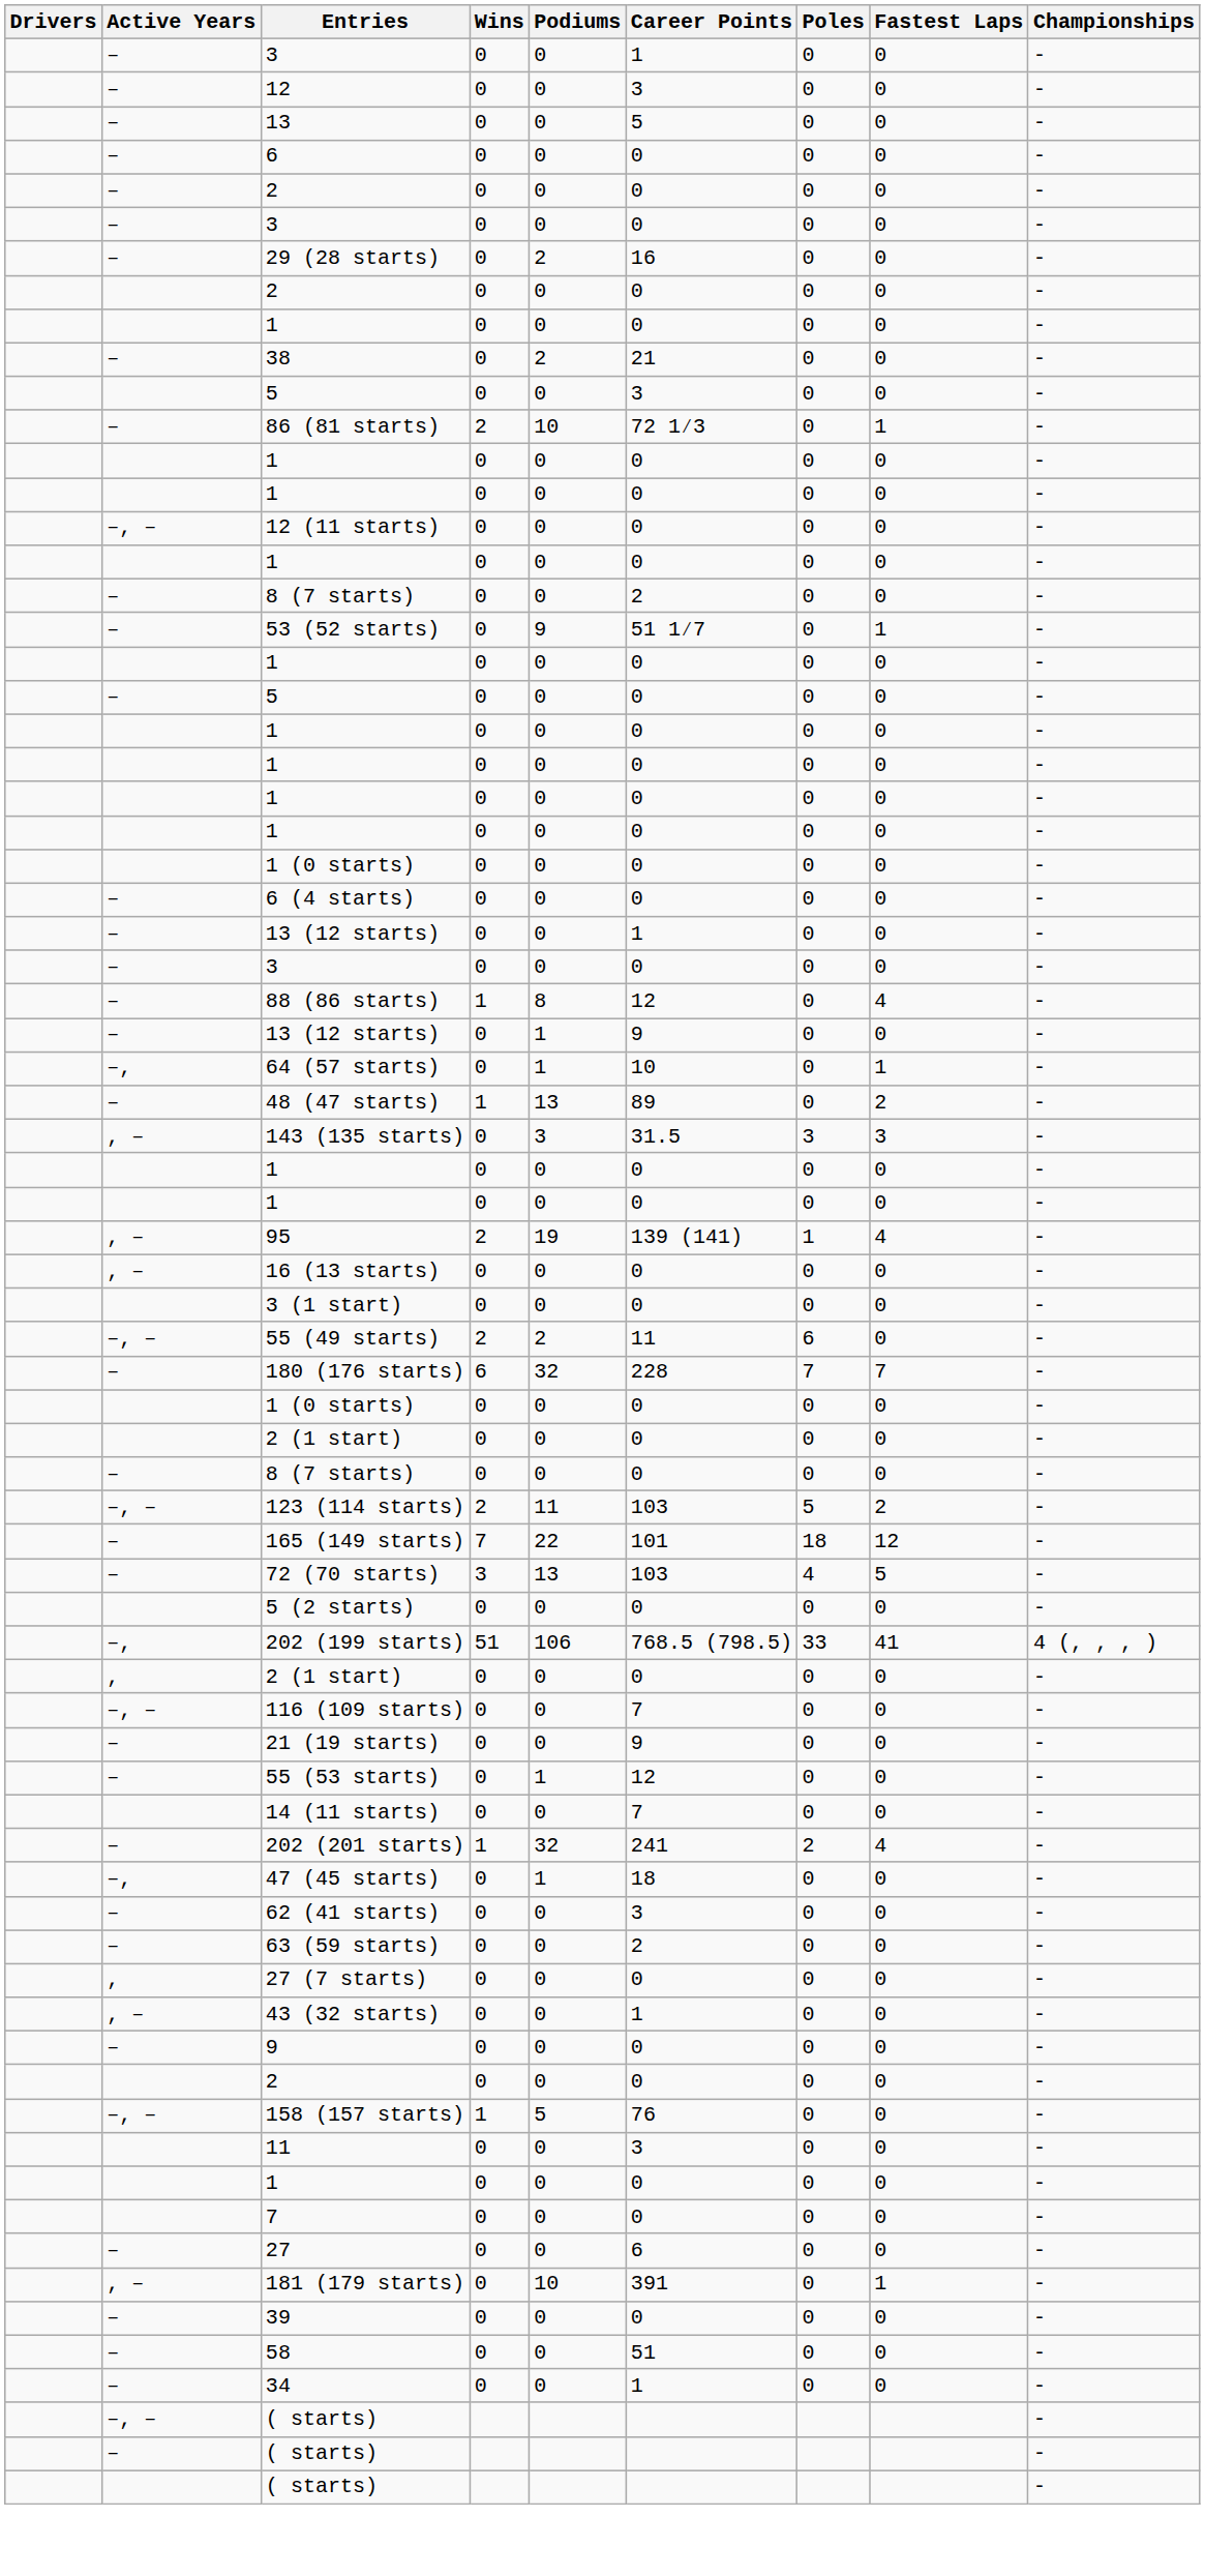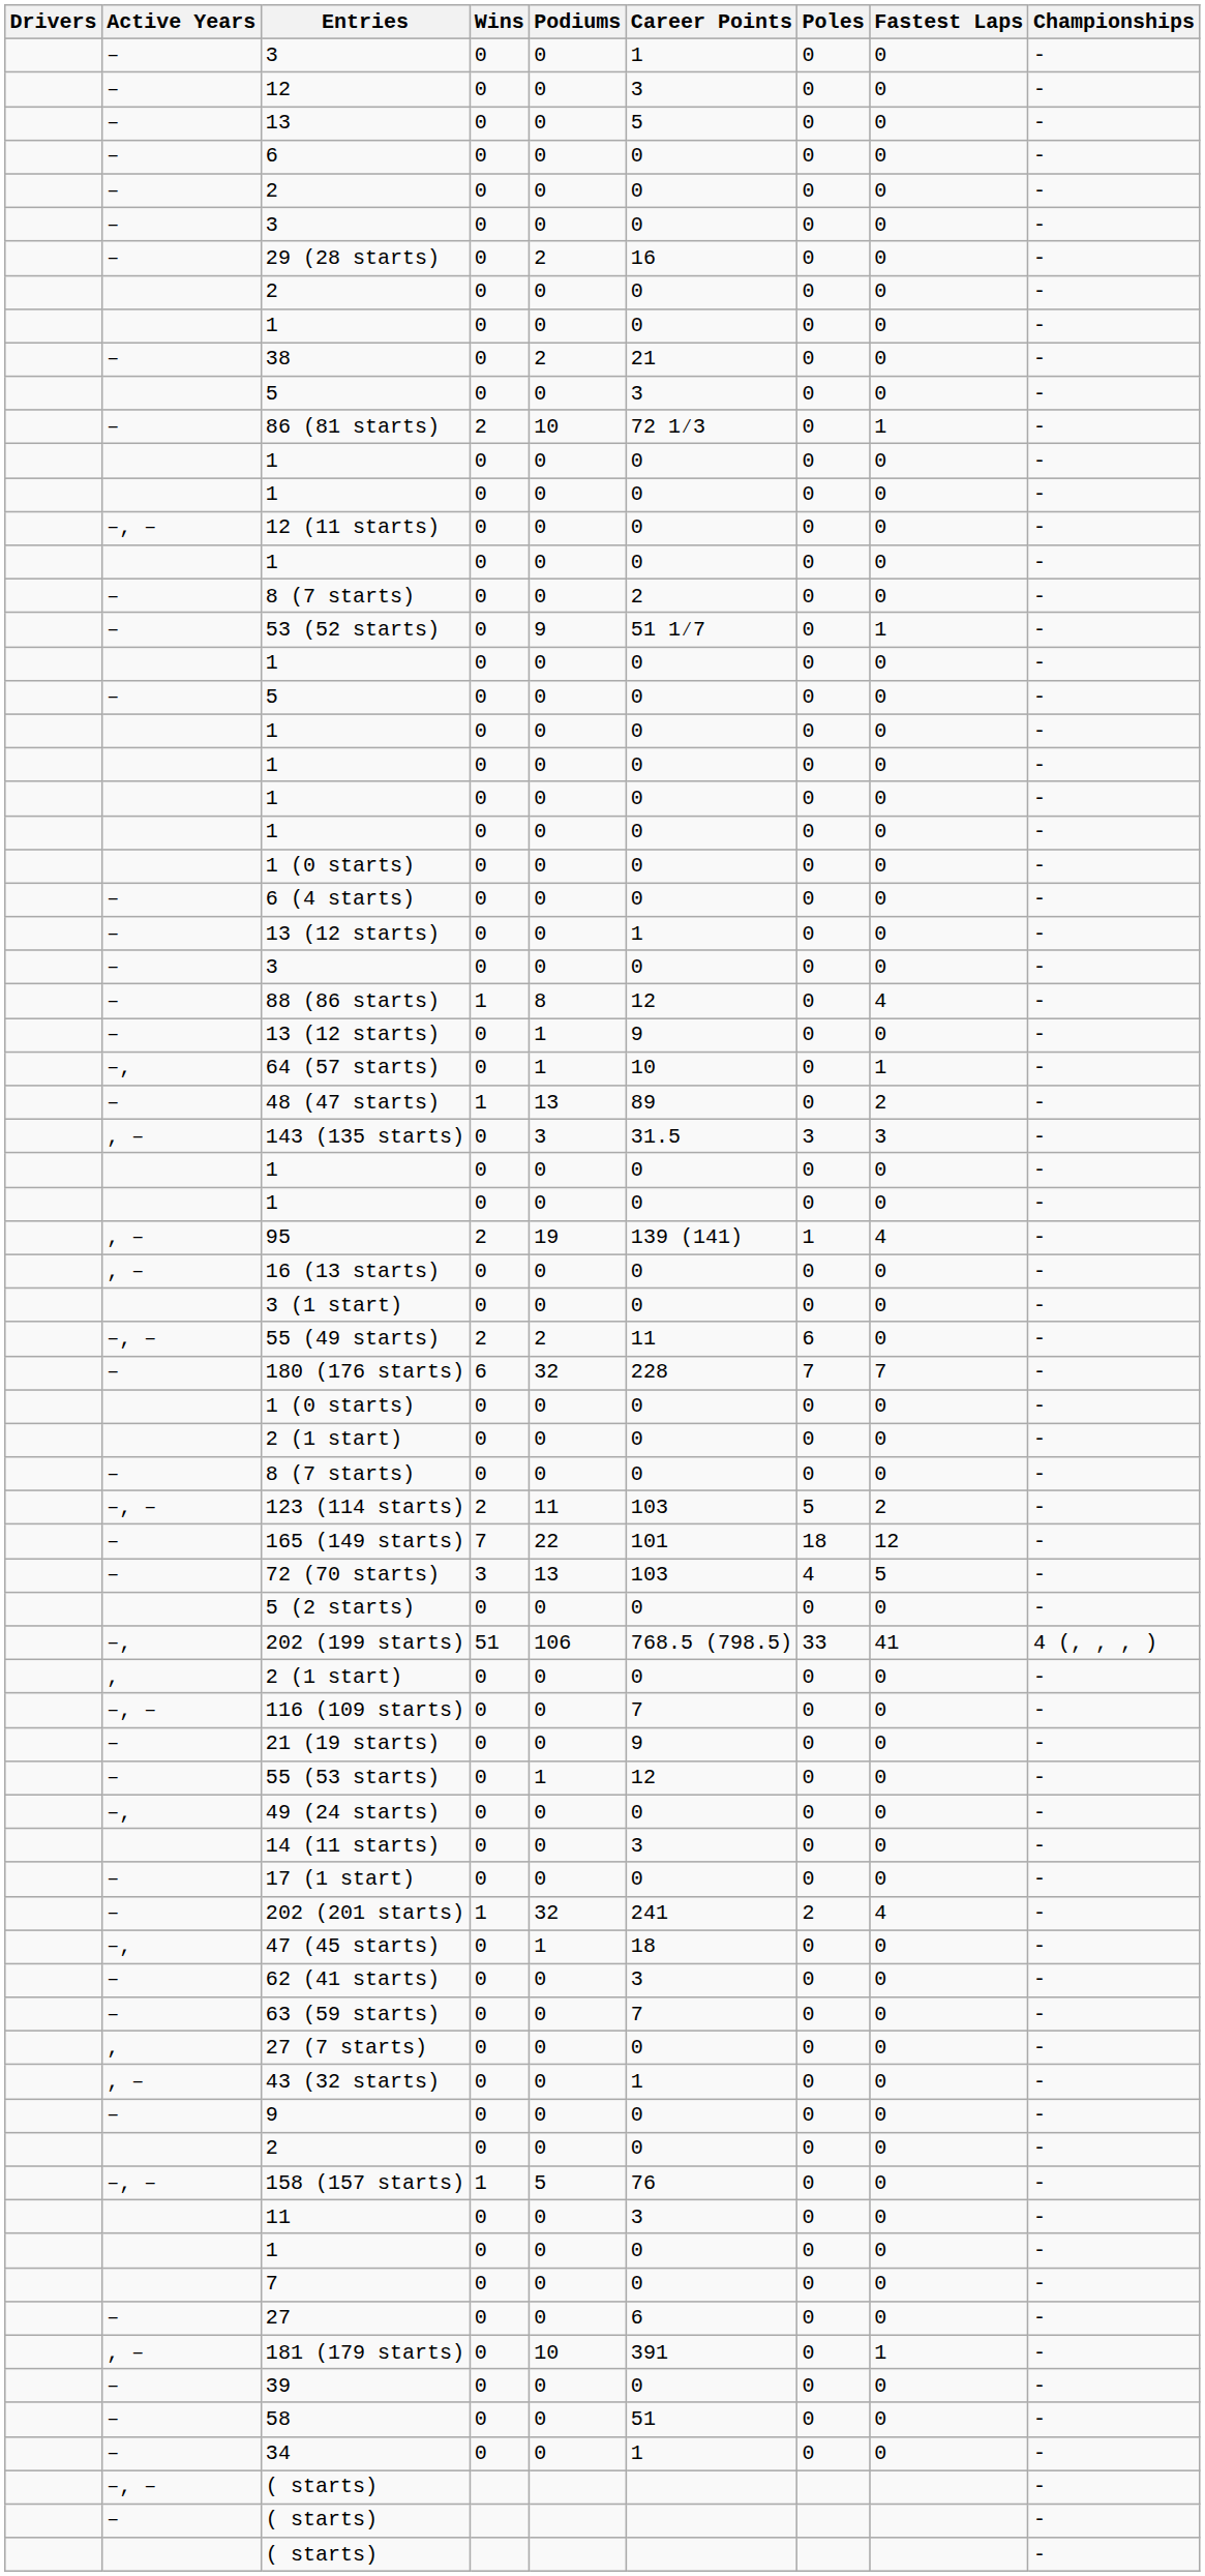 <table class="wikitable sortable" border="1">
 <tr>
 <th scope="col">Drivers</th>
 <th scope="col">Active Years</th>
 <th scope="col">Entries</th>
 <th scope="col">Wins</th>
 <th scope="col">Podiums</th>
 <th scope="col">Career Points</th>
 <th scope="col">Poles</th>
 <th scope="col">Fastest Laps</th>
 <th scope="col">Championships</th>
 </tr>
 <tr>
 <td></td>
 <td>–</td>
 <td>3</td>
 <td>0</td>
 <td>0</td>
 <td>1</td>
 <td>0</td>
 <td>0</td>
 <td>-</td>
 </tr>
 <tr>
 <td></td>
 <td>–</td>
 <td>12</td>
 <td>0</td>
 <td>0</td>
 <td>3</td>
 <td>0</td>
 <td>0</td>
 <td>-</td>
 </tr>
 <tr>
 <td></td>
 <td>–</td>
 <td>13</td>
 <td>0</td>
 <td>0</td>
 <td>5</td>
 <td>0</td>
 <td>0</td>
 <td>-</td>
 </tr>
 <tr>
 <td></td>
 <td>–</td>
 <td>6</td>
 <td>0</td>
 <td>0</td>
 <td>0</td>
 <td>0</td>
 <td>0</td>
 <td>-</td>
 </tr>
 <tr>
 <td></td>
 <td>–</td>
 <td>2</td>
 <td>0</td>
 <td>0</td>
 <td>0</td>
 <td>0</td>
 <td>0</td>
 <td>-</td>
 </tr>
 <tr>
 <td></td>
 <td>–</td>
 <td>3</td>
 <td>0</td>
 <td>0</td>
 <td>0</td>
 <td>0</td>
 <td>0</td>
 <td>-</td>
 </tr>
 <tr>
 <td></td>
 <td>–</td>
 <td>29 (28 starts)</td>
 <td>0</td>
 <td>2</td>
 <td>16</td>
 <td>0</td>
 <td>0</td>
 <td>-</td>
 </tr>
 <tr>
 <td></td>
 <td></td>
 <td>2</td>
 <td>0</td>
 <td>0</td>
 <td>0</td>
 <td>0</td>
 <td>0</td>
 <td>-</td>
 </tr>
 <tr>
 <td></td>
 <td></td>
 <td>1</td>
 <td>0</td>
 <td>0</td>
 <td>0</td>
 <td>0</td>
 <td>0</td>
 <td>-</td>
 </tr>
 <tr>
 <td></td>
 <td>–</td>
 <td>38</td>
 <td>0</td>
 <td>2</td>
 <td>21</td>
 <td>0</td>
 <td>0</td>
 <td>-</td>
 </tr>
 <tr>
 <td></td>
 <td></td>
 <td>5</td>
 <td>0</td>
 <td>0</td>
 <td>3</td>
 <td>0</td>
 <td>0</td>
 <td>-</td>
 </tr>
 <tr>
 <td></td>
 <td>–</td>
 <td>86 (81 starts)</td>
 <td>2</td>
 <td>10</td>
 <td>72 1⁄3</td>
 <td>0</td>
 <td>1</td>
 <td>-</td>
 </tr>
 <tr>
 <td></td>
 <td></td>
 <td>1</td>
 <td>0</td>
 <td>0</td>
 <td>0</td>
 <td>0</td>
 <td>0</td>
 <td>-</td>
 </tr>
 <tr>
 <td></td>
 <td></td>
 <td>1</td>
 <td>0</td>
 <td>0</td>
 <td>0</td>
 <td>0</td>
 <td>0</td>
 <td>-</td>
 </tr>
 <tr>
 <td></td>
 <td>–, –</td>
 <td>12 (11 starts)</td>
 <td>0</td>
 <td>0</td>
 <td>0</td>
 <td>0</td>
 <td>0</td>
 <td>-</td>
 </tr>
 <tr>
 <td></td>
 <td></td>
 <td>1</td>
 <td>0</td>
 <td>0</td>
 <td>0</td>
 <td>0</td>
 <td>0</td>
 <td>-</td>
 </tr>
 <tr>
 <td></td>
 <td>–</td>
 <td>8 (7 starts)</td>
 <td>0</td>
 <td>0</td>
 <td>2</td>
 <td>0</td>
 <td>0</td>
 <td>-</td>
 </tr>
 <tr>
 <td></td>
 <td>–</td>
 <td>53 (52 starts)</td>
 <td>0</td>
 <td>9</td>
 <td>51 1⁄7</td>
 <td>0</td>
 <td>1</td>
 <td>-</td>
 </tr>
 <tr>
 <td></td>
 <td></td>
 <td>1</td>
 <td>0</td>
 <td>0</td>
 <td>0</td>
 <td>0</td>
 <td>0</td>
 <td>-</td>
 </tr>
 <tr>
 <td></td>
 <td>–</td>
 <td>5</td>
 <td>0</td>
 <td>0</td>
 <td>0</td>
 <td>0</td>
 <td>0</td>
 <td>-</td>
 </tr>
 <tr>
 <td></td>
 <td></td>
 <td>1</td>
 <td>0</td>
 <td>0</td>
 <td>0</td>
 <td>0</td>
 <td>0</td>
 <td>-</td>
 </tr>
 <tr>
 <td></td>
 <td></td>
 <td>1</td>
 <td>0</td>
 <td>0</td>
 <td>0</td>
 <td>0</td>
 <td>0</td>
 <td>-</td>
 </tr>
 <tr>
 <td></td>
 <td></td>
 <td>1</td>
 <td>0</td>
 <td>0</td>
 <td>0</td>
 <td>0</td>
 <td>0</td>
 <td>-</td>
 </tr>
 <tr>
 <td></td>
 <td></td>
 <td>1</td>
 <td>0</td>
 <td>0</td>
 <td>0</td>
 <td>0</td>
 <td>0</td>
 <td>-</td>
 </tr>
 <tr>
 <td></td>
 <td></td>
 <td>1 (0 starts)</td>
 <td>0</td>
 <td>0</td>
 <td>0</td>
 <td>0</td>
 <td>0</td>
 <td>-</td>
 </tr>
 <tr>
 <td></td>
 <td>–</td>
 <td>6 (4 starts)</td>
 <td>0</td>
 <td>0</td>
 <td>0</td>
 <td>0</td>
 <td>0</td>
 <td>-</td>
 </tr>
 <tr>
 <td></td>
 <td>–</td>
 <td>13 (12 starts)</td>
 <td>0</td>
 <td>0</td>
 <td>1</td>
 <td>0</td>
 <td>0</td>
 <td>-</td>
 </tr>
 <tr>
 <td></td>
 <td>–</td>
 <td>3</td>
 <td>0</td>
 <td>0</td>
 <td>0</td>
 <td>0</td>
 <td>0</td>
 <td>-</td>
 </tr>
 <tr>
 <td></td>
 <td>–</td>
 <td>88 (86 starts)</td>
 <td>1</td>
 <td>8</td>
 <td>12</td>
 <td>0</td>
 <td>4</td>
 <td>-</td>
 </tr>
 <tr>
 <td></td>
 <td>–</td>
 <td>13 (12 starts)</td>
 <td>0</td>
 <td>1</td>
 <td>9</td>
 <td>0</td>
 <td>0</td>
 <td>-</td>
 </tr>
 <tr>
 <td></td>
 <td>–, </td>
 <td>64 (57 starts)</td>
 <td>0</td>
 <td>1</td>
 <td>10</td>
 <td>0</td>
 <td>1</td>
 <td>-</td>
 </tr>
 <tr>
 <td></td>
 <td>–</td>
 <td>48 (47 starts)</td>
 <td>1</td>
 <td>13</td>
 <td>89</td>
 <td>0</td>
 <td>2</td>
 <td>-</td>
 </tr>
 <tr>
 <td></td>
 <td>, –</td>
 <td>143 (135 starts)</td>
 <td>0</td>
 <td>3</td>
 <td>31.5</td>
 <td>3</td>
 <td>3</td>
 <td>-</td>
 </tr>
 <tr>
 <td></td>
 <td></td>
 <td>1</td>
 <td>0</td>
 <td>0</td>
 <td>0</td>
 <td>0</td>
 <td>0</td>
 <td>-</td>
 </tr>
 <tr>
 <td></td>
 <td></td>
 <td>1</td>
 <td>0</td>
 <td>0</td>
 <td>0</td>
 <td>0</td>
 <td>0</td>
 <td>-</td>
 </tr>
 <tr>
 <td></td>
 <td>, –</td>
 <td>95</td>
 <td>2</td>
 <td>19</td>
 <td>139 (141)</td>
 <td>1</td>
 <td>4</td>
 <td>-</td>
 </tr>
 <tr>
 <td></td>
 <td>, –</td>
 <td>16 (13 starts)</td>
 <td>0</td>
 <td>0</td>
 <td>0</td>
 <td>0</td>
 <td>0</td>
 <td>-</td>
 </tr>
 <tr>
 <td></td>
 <td></td>
 <td>3 (1 start)</td>
 <td>0</td>
 <td>0</td>
 <td>0</td>
 <td>0</td>
 <td>0</td>
 <td>-</td>
 </tr>
 <tr>
 <td></td>
 <td>–, –</td>
 <td>55 (49 starts)</td>
 <td>2</td>
 <td>2</td>
 <td>11</td>
 <td>6</td>
 <td>0</td>
 <td>-</td>
 </tr>
 <tr>
 <td></td>
 <td>–</td>
 <td>180 (176 starts)</td>
 <td>6</td>
 <td>32</td>
 <td>228</td>
 <td>7</td>
 <td>7</td>
 <td>-</td>
 </tr>
 <tr>
 <td></td>
 <td></td>
 <td>1 (0 starts)</td>
 <td>0</td>
 <td>0</td>
 <td>0</td>
 <td>0</td>
 <td>0</td>
 <td>-</td>
 </tr>
 <tr>
 <td></td>
 <td></td>
 <td>2 (1 start)</td>
 <td>0</td>
 <td>0</td>
 <td>0</td>
 <td>0</td>
 <td>0</td>
 <td>-</td>
 </tr>
 <tr>
 <td></td>
 <td>–</td>
 <td>8 (7 starts)</td>
 <td>0</td>
 <td>0</td>
 <td>0</td>
 <td>0</td>
 <td>0</td>
 <td>-</td>
 </tr>
 <tr>
 <td></td>
 <td>–, –</td>
 <td>123 (114 starts)</td>
 <td>2</td>
 <td>11</td>
 <td>103</td>
 <td>5</td>
 <td>2</td>
 <td>-</td>
 </tr>
 <tr>
 <td></td>
 <td>–</td>
 <td>165 (149 starts)</td>
 <td>7</td>
 <td>22</td>
 <td>101</td>
 <td>18</td>
 <td>12</td>
 <td>-</td>
 </tr>
 <tr>
 <td></td>
 <td>–</td>
 <td>72 (70 starts)</td>
 <td>3</td>
 <td>13</td>
 <td>103</td>
 <td>4</td>
 <td>5</td>
 <td>-</td>
 </tr>
 <tr>
 <td></td>
 <td></td>
 <td>5 (2 starts)</td>
 <td>0</td>
 <td>0</td>
 <td>0</td>
 <td>0</td>
 <td>0</td>
 <td>-</td>
 </tr>
 <tr>
 <td></td>
 <td>–, </td>
 <td>202 (199 starts)</td>
 <td>51</td>
 <td>106</td>
 <td>768.5 (798.5)</td>
 <td>33</td>
 <td>41</td>
 <td>4 (, , , )</td>
 </tr>
 <tr>
 <td></td>
 <td>, </td>
 <td>2 (1 start)</td>
 <td>0</td>
 <td>0</td>
 <td>0</td>
 <td>0</td>
 <td>0</td>
 <td>-</td>
 </tr>
 <tr>
 <td></td>
 <td>–, –</td>
 <td>116 (109 starts)</td>
 <td>0</td>
 <td>0</td>
 <td>7</td>
 <td>0</td>
 <td>0</td>
 <td>-</td>
 </tr>
 <tr>
 <td></td>
 <td>–</td>
 <td>21 (19 starts)</td>
 <td>0</td>
 <td>0</td>
 <td>9</td>
 <td>0</td>
 <td>0</td>
 <td>-</td>
 </tr>
 <tr>
 <td></td>
 <td>–</td>
 <td>55 (53 starts)</td>
 <td>0</td>
 <td>1</td>
 <td>12</td>
 <td>0</td>
 <td>0</td>
 <td>-</td>
 </tr>
 <tr>
 <td></td>
+<td>–, </td>
+<td>49 (24 starts)</td>
+<td>0</td>
+<td>0</td>
+<td>0</td>
+<td>0</td>
+<td>0</td>
+<td>-</td>
+</tr>
+<tr>
+<td></td>
 <td></td>
 <td>14 (11 starts)</td>
 <td>0</td>
 <td>0</td>
-<td>7</td>
+<td>3</td>
+<td>0</td>
+<td>0</td>
+<td>-</td>
+</tr>
+<tr>
+<td></td>
+<td>–</td>
+<td>17 (1 start)</td>
+<td>0</td>
+<td>0</td>
+<td>0</td>
 <td>0</td>
 <td>0</td>
 <td>-</td>
 </tr>
 <tr>
 <td></td>
 <td>–</td>
 <td>202 (201 starts)</td>
 <td>1</td>
 <td>32</td>
 <td>241</td>
 <td>2</td>
 <td>4</td>
 <td>-</td>
 </tr>
 <tr>
 <td></td>
 <td>–, </td>
 <td>47 (45 starts)</td>
 <td>0</td>
 <td>1</td>
 <td>18</td>
 <td>0</td>
 <td>0</td>
 <td>-</td>
 </tr>
 <tr>
 <td></td>
 <td>–</td>
 <td>62 (41 starts)</td>
 <td>0</td>
 <td>0</td>
 <td>3</td>
 <td>0</td>
 <td>0</td>
 <td>-</td>
 </tr>
 <tr>
 <td></td>
 <td>–</td>
 <td>63 (59 starts)</td>
 <td>0</td>
 <td>0</td>
-<td>2</td>
+<td>7</td>
 <td>0</td>
 <td>0</td>
 <td>-</td>
 </tr>
 <tr>
 <td></td>
 <td>, </td>
 <td>27 (7 starts)</td>
 <td>0</td>
 <td>0</td>
 <td>0</td>
 <td>0</td>
 <td>0</td>
 <td>-</td>
 </tr>
 <tr>
 <td></td>
 <td>, –</td>
 <td>43 (32 starts)</td>
 <td>0</td>
 <td>0</td>
 <td>1</td>
 <td>0</td>
 <td>0</td>
 <td>-</td>
 </tr>
 <tr>
 <td></td>
 <td>–</td>
 <td>9</td>
 <td>0</td>
 <td>0</td>
 <td>0</td>
 <td>0</td>
 <td>0</td>
 <td>-</td>
 </tr>
 <tr>
 <td></td>
 <td></td>
 <td>2</td>
 <td>0</td>
 <td>0</td>
 <td>0</td>
 <td>0</td>
 <td>0</td>
 <td>-</td>
 </tr>
 <tr>
 <td></td>
 <td>–, –</td>
 <td>158 (157 starts)</td>
 <td>1</td>
 <td>5</td>
 <td>76</td>
 <td>0</td>
 <td>0</td>
 <td>-</td>
 </tr>
 <tr>
 <td></td>
 <td></td>
 <td>11</td>
 <td>0</td>
 <td>0</td>
 <td>3</td>
 <td>0</td>
 <td>0</td>
 <td>-</td>
 </tr>
 <tr>
 <td></td>
 <td></td>
 <td>1</td>
 <td>0</td>
 <td>0</td>
 <td>0</td>
 <td>0</td>
 <td>0</td>
 <td>-</td>
 </tr>
 <tr>
 <td></td>
 <td></td>
 <td>7</td>
 <td>0</td>
 <td>0</td>
 <td>0</td>
 <td>0</td>
 <td>0</td>
 <td>-</td>
 </tr>
 <tr>
 <td></td>
 <td>–</td>
 <td>27</td>
 <td>0</td>
 <td>0</td>
 <td>6</td>
 <td>0</td>
 <td>0</td>
 <td>-</td>
 </tr>
 <tr>
 <td></td>
 <td>, –</td>
 <td>181 (179 starts)</td>
 <td>0</td>
 <td>10</td>
 <td>391</td>
 <td>0</td>
 <td>1</td>
 <td>-</td>
 </tr>
 <tr>
 <td></td>
 <td>–</td>
 <td>39</td>
 <td>0</td>
 <td>0</td>
 <td>0</td>
 <td>0</td>
 <td>0</td>
 <td>-</td>
 </tr>
 <tr>
 <td></td>
 <td>–</td>
 <td>58</td>
 <td>0</td>
 <td>0</td>
 <td>51</td>
 <td>0</td>
 <td>0</td>
 <td>-</td>
 </tr>
 <tr>
 <td></td>
 <td>–</td>
 <td>34</td>
 <td>0</td>
 <td>0</td>
 <td>1</td>
 <td>0</td>
 <td>0</td>
 <td>-</td>
 </tr>
 <tr>
 <td></td>
 <td>–, –</td>
 <td> ( starts)</td>
 <td></td>
 <td></td>
 <td></td>
 <td></td>
 <td></td>
 <td>-</td>
 </tr>
 <tr>
 <td></td>
 <td>–</td>
 <td> ( starts)</td>
 <td></td>
 <td></td>
 <td></td>
 <td></td>
 <td></td>
 <td>-</td>
 </tr>
 <tr>
 <td></td>
 <td></td>
 <td> ( starts)</td>
 <td></td>
 <td></td>
 <td></td>
 <td></td>
 <td></td>
 <td>-<br></td>
 </tr>
 </table>
